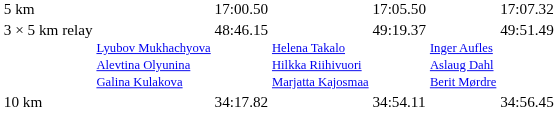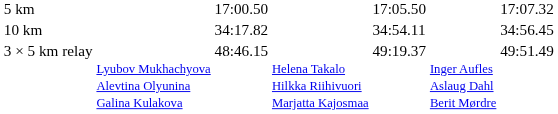 <table>
 <tr valign="top">
 <td>5 km<br></td>
 <td></td>
 <td>17:00.50</td>
 <td></td>
 <td>17:05.50</td>
 <td></td>
 <td>17:07.32</td>
 </tr>
 <tr valign="top">
+<td>10 km<br></td>
+<td></td>
+<td>34:17.82</td>
+<td></td>
+<td>34:54.11</td>
+<td></td>
+<td>34:56.45</td>
+</tr>
+<tr valign="top">
 <td>3 × 5 km relay<br></td>
 <td><br><small><a href='#'>Lyubov Mukhachyova</a><br><a href='#'>Alevtina Olyunina</a><br><a href='#'>Galina Kulakova</a></small></td>
 <td>48:46.15</td>
 <td><br><small><a href='#'>Helena Takalo</a><br><a href='#'>Hilkka Riihivuori</a><br><a href='#'>Marjatta Kajosmaa</a></small></td>
 <td>49:19.37</td>
 <td><br><small><a href='#'>Inger Aufles</a><br><a href='#'>Aslaug Dahl</a><br><a href='#'>Berit Mørdre</a></small></td>
 <td>49:51.49</td>
 </tr>
-<tr valign="top">
-<td>10 km<br></td>
-<td></td>
-<td>34:17.82</td>
-<td></td>
-<td>34:54.11</td>
-<td></td>
-<td>34:56.45</td>
-</tr>
 </table>
